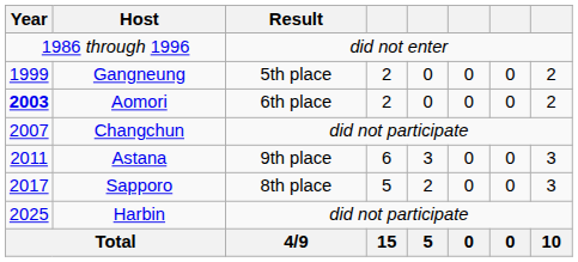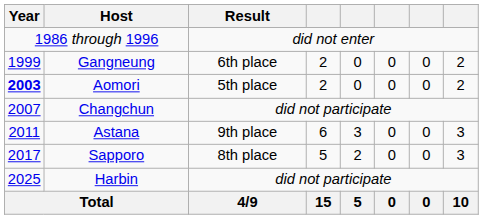 <table class="wikitable" style="text-align:center">
 <tr>
 <th width=30>Year</th>
 <th width=150>Host</th>
 <th width=120>Result</th>
 <th width=30></th>
 <th width=30></th>
 <th width=30></th>
 <th width=30></th>
 <th width=30></th>
 </tr>
 <tr>
 <td colspan=2><a href='#'>1986</a> <em>through</em> <a href='#'>1996</a></td>
 <td colspan=6><em>did not enter</em></td>
 </tr>
 <tr>
 <td><a href='#'>1999</a></td>
 <td> <a href='#'>Gangneung</a></td>
-<td>5th place</td>
+<td>6th place</td>
 <td>2</td>
 <td>0</td>
 <td>0</td>
 <td>0</td>
 <td>2</td>
 </tr>
 <tr>
 <td><strong><a href='#'>2003</a></strong></td>
 <td> <a href='#'>Aomori</a></td>
-<td>6th place</td>
+<td>5th place</td>
 <td>2</td>
 <td>0</td>
 <td>0</td>
 <td>0</td>
 <td>2</td>
 </tr>
 <tr>
 <td><a href='#'>2007</a></td>
 <td> <a href='#'>Changchun</a></td>
 <td colspan=6><em>did not participate</em></td>
 </tr>
 <tr>
 <td><a href='#'>2011</a></td>
 <td> <a href='#'>Astana</a></td>
 <td>9th place<br></td>
 <td>6</td>
 <td>3</td>
 <td>0</td>
 <td>0</td>
 <td>3</td>
 </tr>
 <tr>
 <td><a href='#'>2017</a></td>
 <td> <a href='#'>Sapporo</a></td>
 <td>8th place<br></td>
 <td>5</td>
 <td>2</td>
 <td>0</td>
 <td>0</td>
 <td>3</td>
 </tr>
 <tr>
 <td><a href='#'>2025</a></td>
 <td> <a href='#'>Harbin</a></td>
 <td colspan=6><em>did not participate</em></td>
 </tr>
 <tr>
 <th colspan=2>Total</th>
 <th>4/9</th>
 <th>15</th>
 <th>5</th>
 <th>0</th>
 <th>0</th>
 <th>10</th>
 </tr>
 </table>
